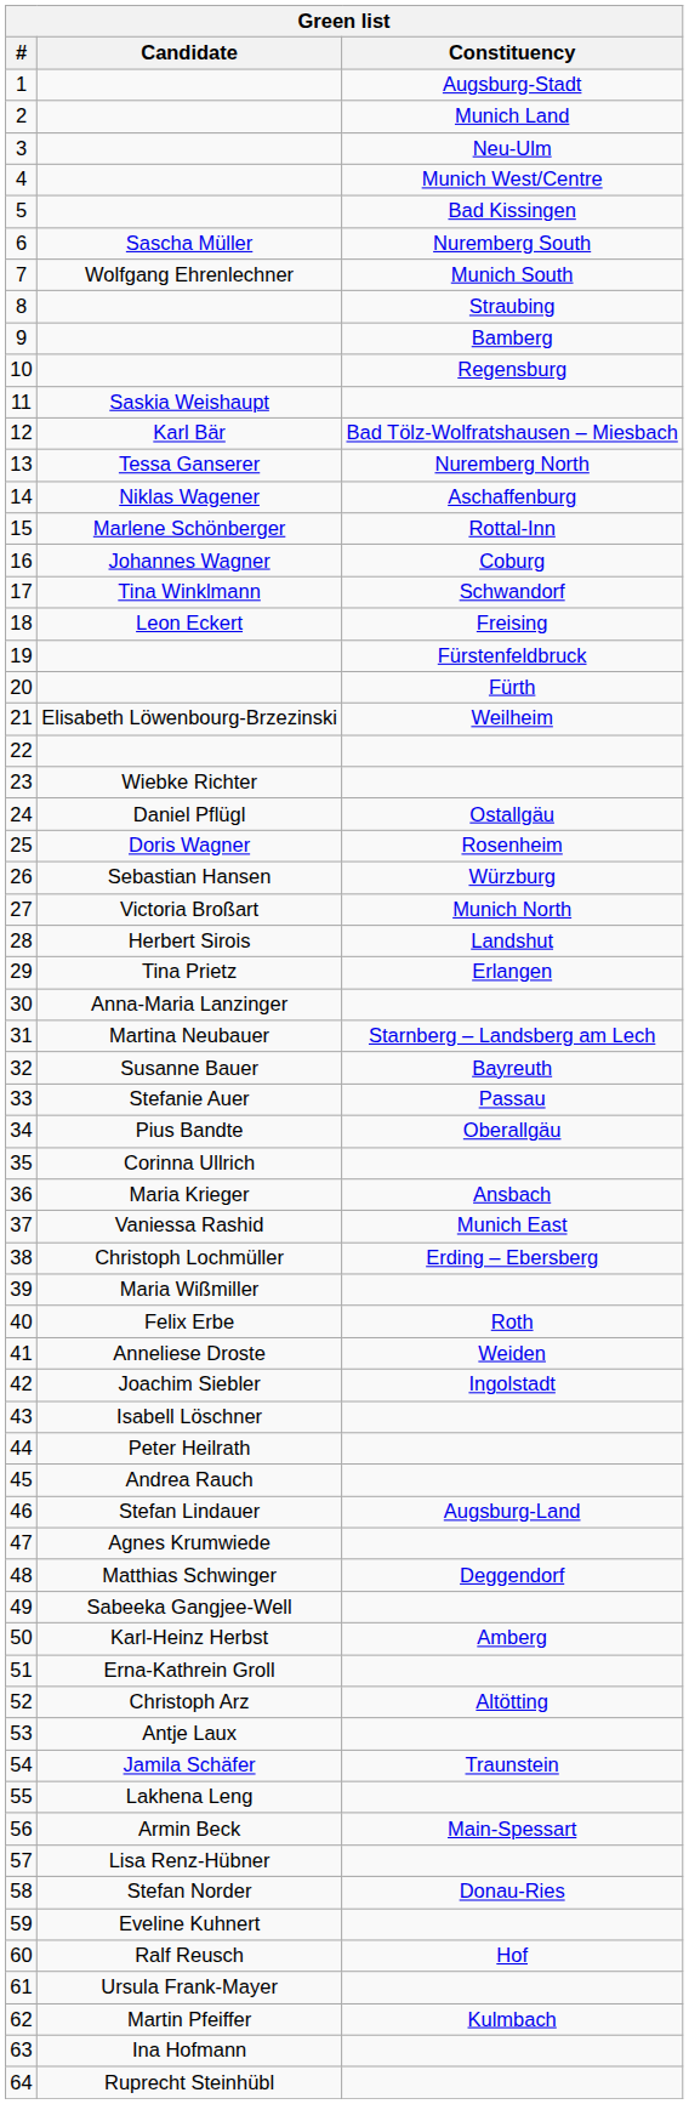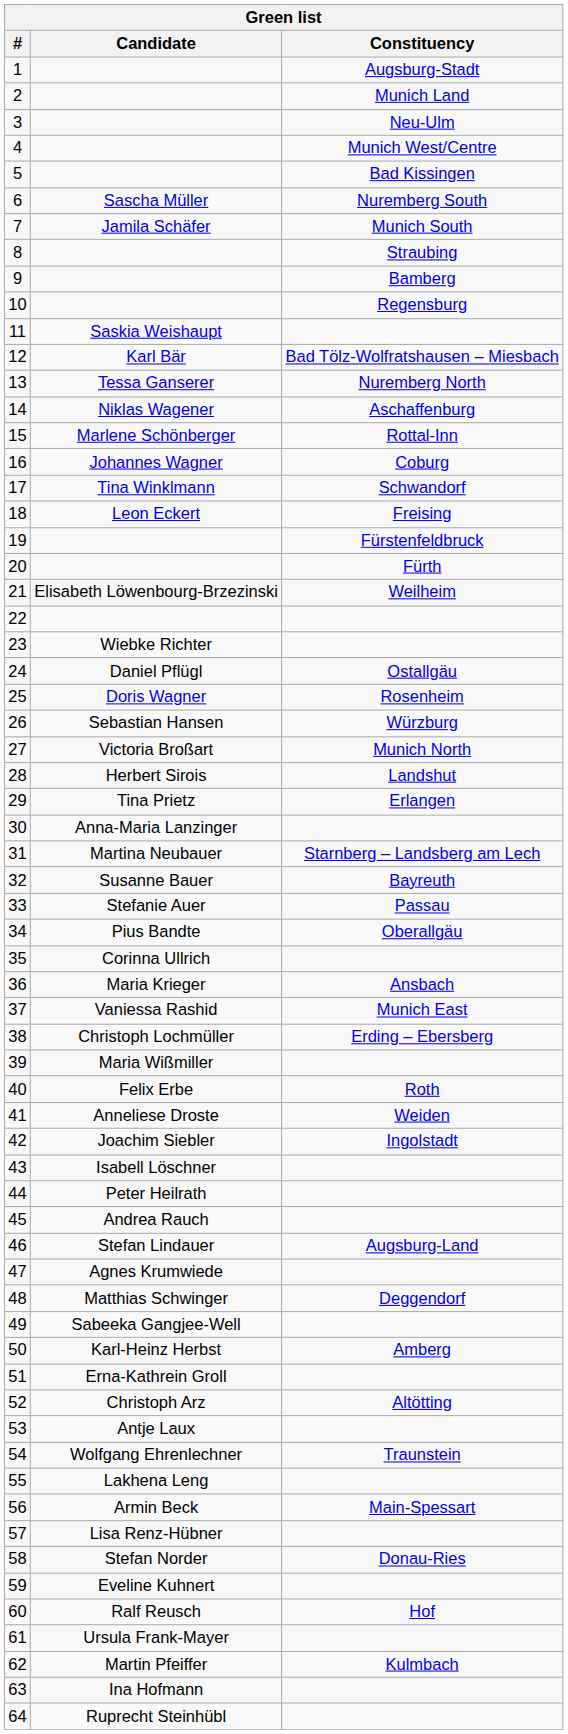 <table class="wikitable mw-collapsible mw-collapsed" style="text-align:center">
 <tr>
 <th colspan=3>Green list</th>
 </tr>
 <tr>
 <th>#</th>
 <th>Candidate</th>
 <th>Constituency</th>
 </tr>
 <tr>
 <td>1</td>
 <td></td>
 <td><a href='#'>Augsburg-Stadt</a></td>
 </tr>
 <tr>
 <td>2</td>
 <td></td>
 <td><a href='#'>Munich Land</a></td>
 </tr>
 <tr>
 <td>3</td>
 <td></td>
 <td><a href='#'>Neu-Ulm</a></td>
 </tr>
 <tr>
 <td>4</td>
 <td></td>
 <td><a href='#'>Munich West/Centre</a></td>
 </tr>
 <tr>
 <td>5</td>
 <td></td>
 <td><a href='#'>Bad Kissingen</a></td>
 </tr>
 <tr>
 <td>6</td>
 <td><a href='#'>Sascha Müller</a></td>
 <td><a href='#'>Nuremberg South</a></td>
 </tr>
 <tr>
 <td>7</td>
-<td>Wolfgang Ehrenlechner</td>
+<td><a href='#'>Jamila Schäfer</a></td>
 <td><a href='#'>Munich South</a></td>
 </tr>
 <tr>
 <td>8</td>
 <td></td>
 <td><a href='#'>Straubing</a></td>
 </tr>
 <tr>
 <td>9</td>
 <td></td>
 <td><a href='#'>Bamberg</a></td>
 </tr>
 <tr>
 <td>10</td>
 <td></td>
 <td><a href='#'>Regensburg</a></td>
 </tr>
 <tr>
 <td>11</td>
 <td><a href='#'>Saskia Weishaupt</a></td>
 <td></td>
 </tr>
 <tr>
 <td>12</td>
 <td><a href='#'>Karl Bär</a></td>
 <td><a href='#'>Bad Tölz-Wolfratshausen – Miesbach</a></td>
 </tr>
 <tr>
 <td>13</td>
 <td><a href='#'>Tessa Ganserer</a></td>
 <td><a href='#'>Nuremberg North</a></td>
 </tr>
 <tr>
 <td>14</td>
 <td><a href='#'>Niklas Wagener</a></td>
 <td><a href='#'>Aschaffenburg</a></td>
 </tr>
 <tr>
 <td>15</td>
 <td><a href='#'>Marlene Schönberger</a></td>
 <td><a href='#'>Rottal-Inn</a></td>
 </tr>
 <tr>
 <td>16</td>
 <td><a href='#'>Johannes Wagner</a></td>
 <td><a href='#'>Coburg</a></td>
 </tr>
 <tr>
 <td>17</td>
 <td><a href='#'>Tina Winklmann</a></td>
 <td><a href='#'>Schwandorf</a></td>
 </tr>
 <tr>
 <td>18</td>
 <td><a href='#'>Leon Eckert</a></td>
 <td><a href='#'>Freising</a></td>
 </tr>
 <tr>
 <td>19</td>
 <td></td>
 <td><a href='#'>Fürstenfeldbruck</a></td>
 </tr>
 <tr>
 <td>20</td>
 <td></td>
 <td><a href='#'>Fürth</a></td>
 </tr>
 <tr>
 <td>21</td>
 <td>Elisabeth Löwenbourg-Brzezinski</td>
 <td><a href='#'>Weilheim</a></td>
 </tr>
 <tr>
 <td>22</td>
 <td></td>
 <td></td>
 </tr>
 <tr>
 <td>23</td>
 <td>Wiebke Richter</td>
 <td></td>
 </tr>
 <tr>
 <td>24</td>
 <td>Daniel Pflügl</td>
 <td><a href='#'>Ostallgäu</a></td>
 </tr>
 <tr>
 <td>25</td>
 <td><a href='#'>Doris Wagner</a></td>
 <td><a href='#'>Rosenheim</a></td>
 </tr>
 <tr>
 <td>26</td>
 <td>Sebastian Hansen</td>
 <td><a href='#'>Würzburg</a></td>
 </tr>
 <tr>
 <td>27</td>
 <td>Victoria Broßart</td>
 <td><a href='#'>Munich North</a></td>
 </tr>
 <tr>
 <td>28</td>
 <td>Herbert Sirois</td>
 <td><a href='#'>Landshut</a></td>
 </tr>
 <tr>
 <td>29</td>
 <td>Tina Prietz</td>
 <td><a href='#'>Erlangen</a></td>
 </tr>
 <tr>
 <td>30</td>
 <td>Anna-Maria Lanzinger</td>
 <td></td>
 </tr>
 <tr>
 <td>31</td>
 <td>Martina Neubauer</td>
 <td><a href='#'>Starnberg – Landsberg am Lech</a></td>
 </tr>
 <tr>
 <td>32</td>
 <td>Susanne Bauer</td>
 <td><a href='#'>Bayreuth</a></td>
 </tr>
 <tr>
 <td>33</td>
 <td>Stefanie Auer</td>
 <td><a href='#'>Passau</a></td>
 </tr>
 <tr>
 <td>34</td>
 <td>Pius Bandte</td>
 <td><a href='#'>Oberallgäu</a></td>
 </tr>
 <tr>
 <td>35</td>
 <td>Corinna Ullrich</td>
 <td></td>
 </tr>
 <tr>
 <td>36</td>
 <td>Maria Krieger</td>
 <td><a href='#'>Ansbach</a></td>
 </tr>
 <tr>
 <td>37</td>
 <td>Vaniessa Rashid</td>
 <td><a href='#'>Munich East</a></td>
 </tr>
 <tr>
 <td>38</td>
 <td>Christoph Lochmüller</td>
 <td><a href='#'>Erding – Ebersberg</a></td>
 </tr>
 <tr>
 <td>39</td>
 <td>Maria Wißmiller</td>
 <td></td>
 </tr>
 <tr>
 <td>40</td>
 <td>Felix Erbe</td>
 <td><a href='#'>Roth</a></td>
 </tr>
 <tr>
 <td>41</td>
 <td>Anneliese Droste</td>
 <td><a href='#'>Weiden</a></td>
 </tr>
 <tr>
 <td>42</td>
 <td>Joachim Siebler</td>
 <td><a href='#'>Ingolstadt</a></td>
 </tr>
 <tr>
 <td>43</td>
 <td>Isabell Löschner</td>
 <td></td>
 </tr>
 <tr>
 <td>44</td>
 <td>Peter Heilrath</td>
 <td></td>
 </tr>
 <tr>
 <td>45</td>
 <td>Andrea Rauch</td>
 <td></td>
 </tr>
 <tr>
 <td>46</td>
 <td>Stefan Lindauer</td>
 <td><a href='#'>Augsburg-Land</a></td>
 </tr>
 <tr>
 <td>47</td>
 <td>Agnes Krumwiede</td>
 <td></td>
 </tr>
 <tr>
 <td>48</td>
 <td>Matthias Schwinger</td>
 <td><a href='#'>Deggendorf</a></td>
 </tr>
 <tr>
 <td>49</td>
 <td>Sabeeka Gangjee-Well</td>
 <td></td>
 </tr>
 <tr>
 <td>50</td>
 <td>Karl-Heinz Herbst</td>
 <td><a href='#'>Amberg</a></td>
 </tr>
 <tr>
 <td>51</td>
 <td>Erna-Kathrein Groll</td>
 <td></td>
 </tr>
 <tr>
 <td>52</td>
 <td>Christoph Arz</td>
 <td><a href='#'>Altötting</a></td>
 </tr>
 <tr>
 <td>53</td>
 <td>Antje Laux</td>
 <td></td>
 </tr>
 <tr>
 <td>54</td>
-<td><a href='#'>Jamila Schäfer</a></td>
+<td>Wolfgang Ehrenlechner</td>
 <td><a href='#'>Traunstein</a></td>
 </tr>
 <tr>
 <td>55</td>
 <td>Lakhena Leng</td>
 <td></td>
 </tr>
 <tr>
 <td>56</td>
 <td>Armin Beck</td>
 <td><a href='#'>Main-Spessart</a></td>
 </tr>
 <tr>
 <td>57</td>
 <td>Lisa Renz-Hübner</td>
 <td></td>
 </tr>
 <tr>
 <td>58</td>
 <td>Stefan Norder</td>
 <td><a href='#'>Donau-Ries</a></td>
 </tr>
 <tr>
 <td>59</td>
 <td>Eveline Kuhnert</td>
 <td></td>
 </tr>
 <tr>
 <td>60</td>
 <td>Ralf Reusch</td>
 <td><a href='#'>Hof</a></td>
 </tr>
 <tr>
 <td>61</td>
 <td>Ursula Frank-Mayer</td>
 <td></td>
 </tr>
 <tr>
 <td>62</td>
 <td>Martin Pfeiffer</td>
 <td><a href='#'>Kulmbach</a></td>
 </tr>
 <tr>
 <td>63</td>
 <td>Ina Hofmann</td>
 <td></td>
 </tr>
 <tr>
 <td>64</td>
 <td>Ruprecht Steinhübl</td>
 <td></td>
 </tr>
 </table>
